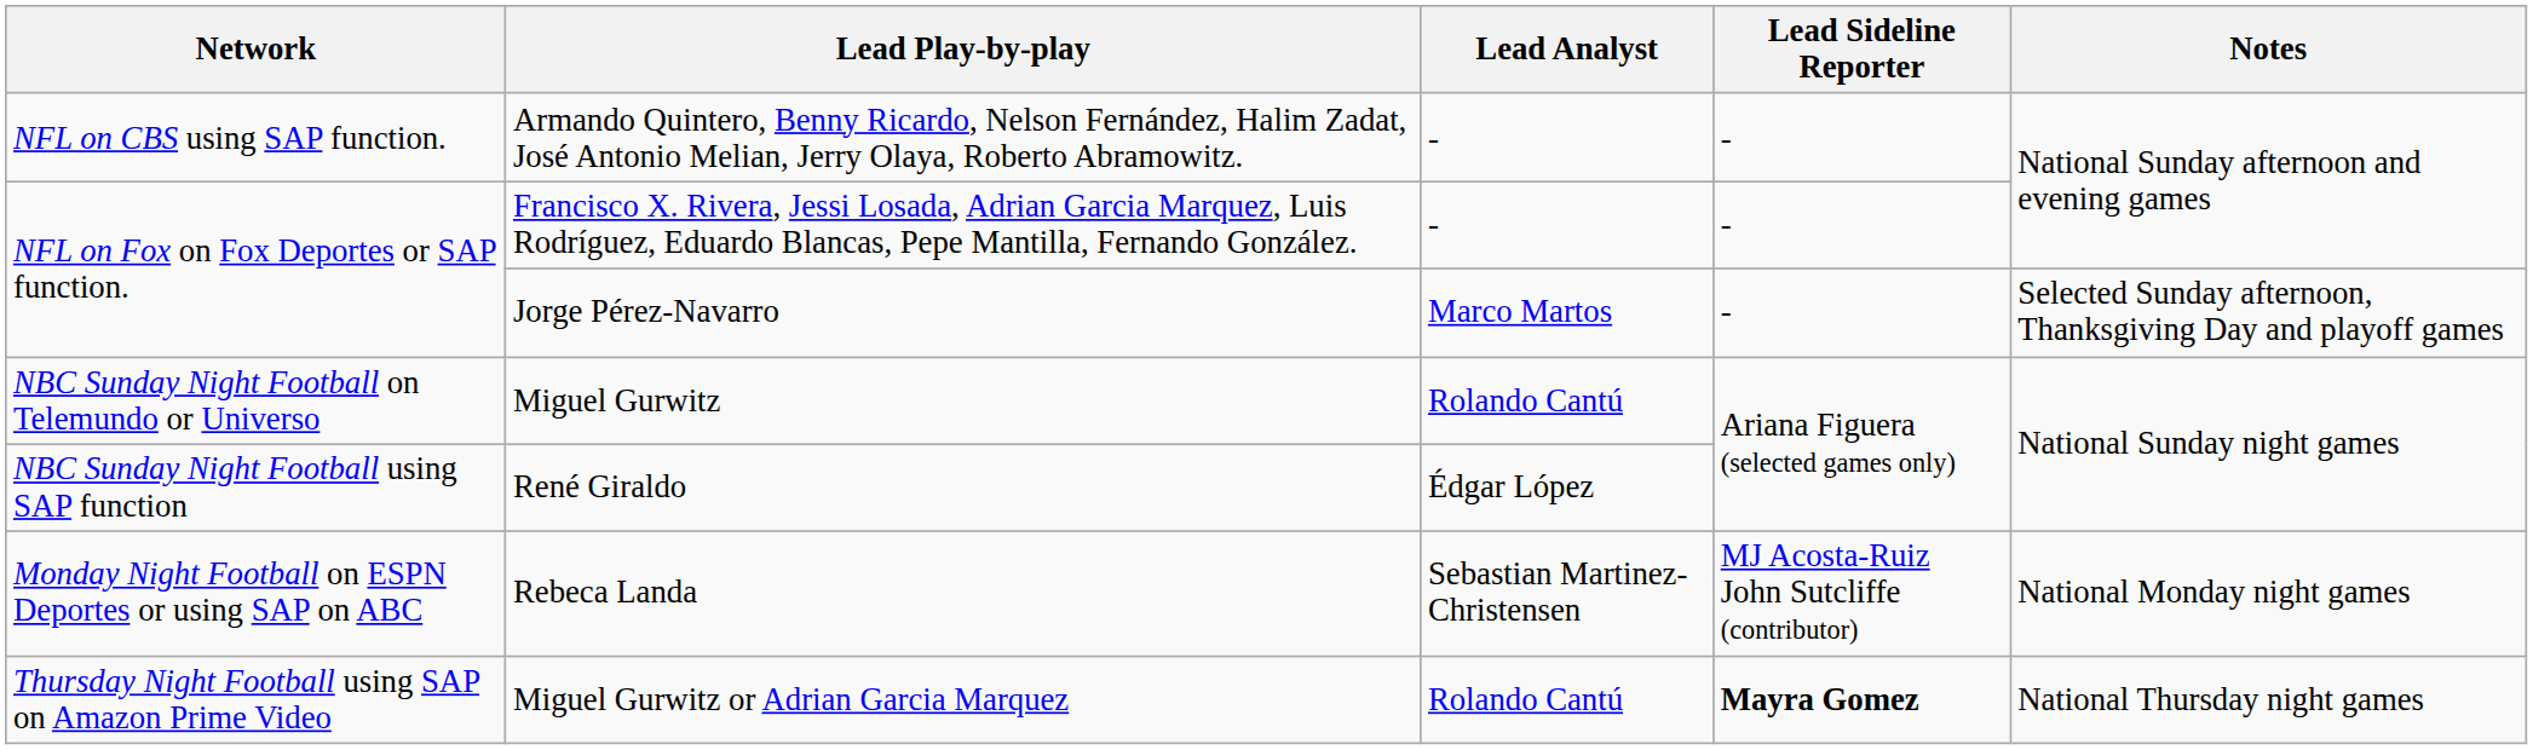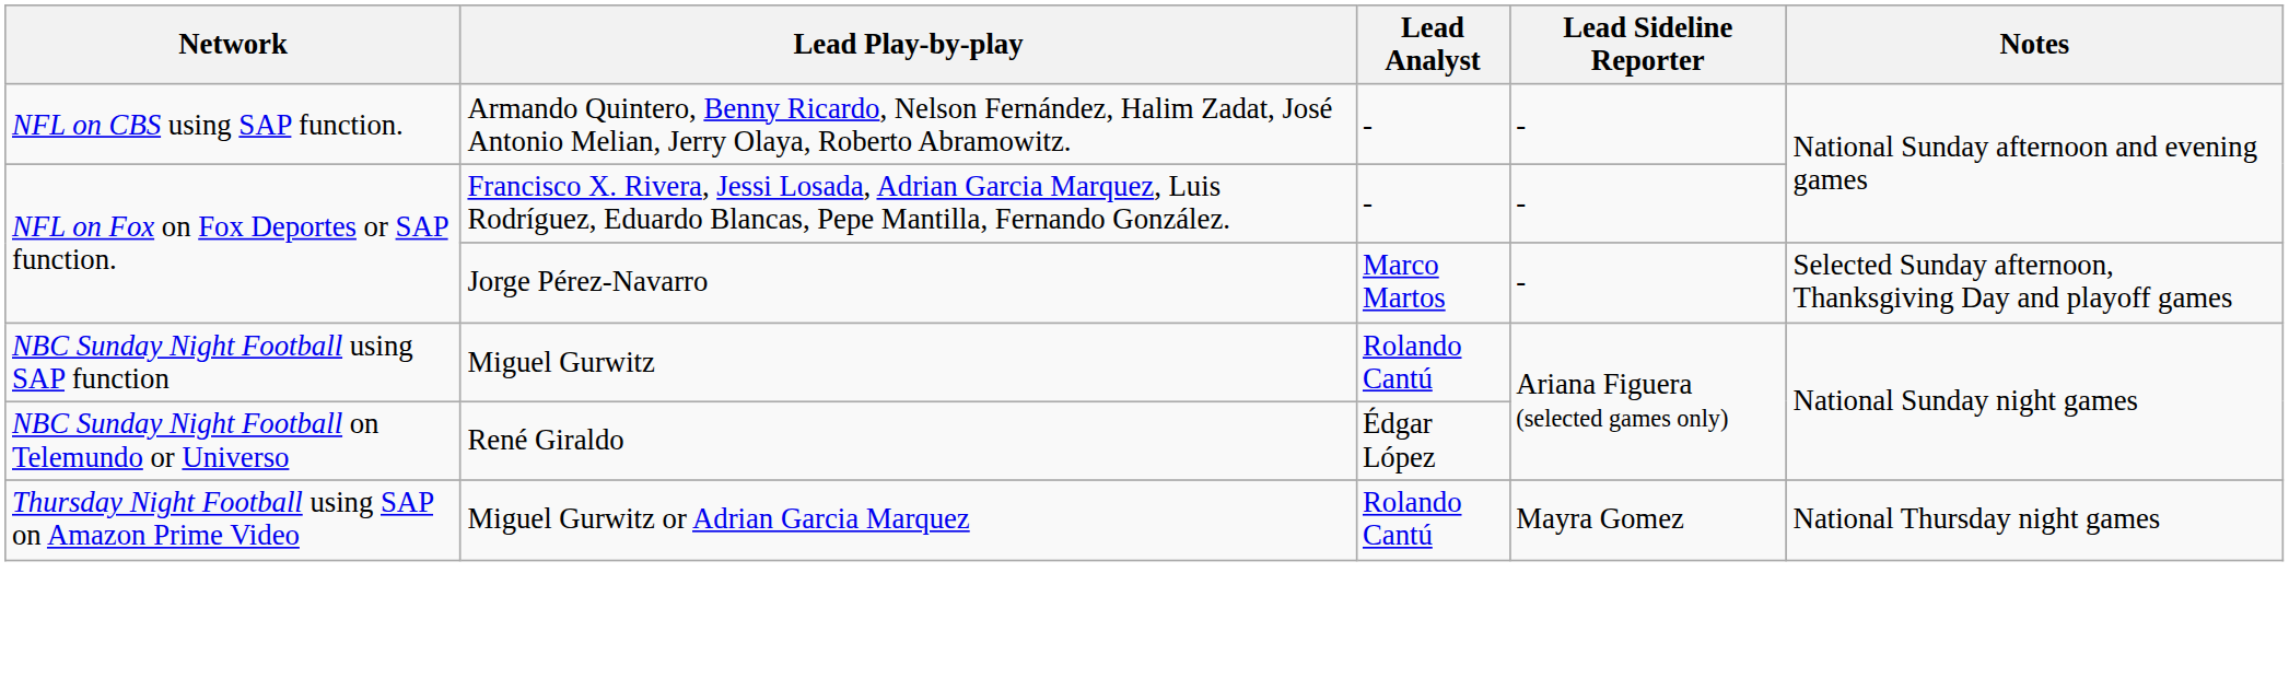 <table class="wikitable">
 <tr>
 <th>Network</th>
 <th>Lead Play-by-play</th>
 <th>Lead Analyst</th>
 <th>Lead Sideline Reporter</th>
 <th>Notes</th>
 </tr>
 <tr>
 <td><em><a href='#'>NFL on CBS</a></em> using <a href='#'>SAP</a> function.</td>
 <td>Armando Quintero, <a href='#'>Benny Ricardo</a>, Nelson Fernández, Halim Zadat, José Antonio Melian, Jerry Olaya, Roberto Abramowitz.</td>
 <td>-</td>
 <td>-</td>
 <td rowspan=2>National Sunday afternoon and evening games</td>
 </tr>
 <tr>
 <td rowspan="2"><em><a href='#'>NFL on Fox</a></em> on <a href='#'>Fox Deportes</a> or <a href='#'>SAP</a> function.</td>
 <td><a href='#'>Francisco X. Rivera</a>, <a href='#'>Jessi Losada</a>, <a href='#'>Adrian Garcia Marquez</a>, Luis Rodríguez, Eduardo Blancas, Pepe Mantilla, Fernando González.</td>
 <td>-</td>
 <td>-</td>
 </tr>
 <tr>
 <td>Jorge Pérez-Navarro</td>
 <td><a href='#'>Marco Martos</a></td>
 <td>-</td>
 <td>Selected Sunday afternoon, Thanksgiving Day and playoff games</td>
 </tr>
 <tr>
-<td><em><a href='#'>NBC Sunday Night Football</a></em> on <a href='#'>Telemundo</a> or <a href='#'>Universo</a></td>
+<td><em><a href='#'>NBC Sunday Night Football</a></em> using <a href='#'>SAP</a> function</td>
 <td>Miguel Gurwitz</td>
 <td><a href='#'>Rolando Cantú</a></td>
 <td rowspan="2">Ariana Figuera <small>(selected games only)</small></td>
 <td rowspan="2">National Sunday night games</td>
 </tr>
 <tr>
-<td><em><a href='#'>NBC Sunday Night Football</a></em> using <a href='#'>SAP</a> function</td>
+<td><em><a href='#'>NBC Sunday Night Football</a></em> on <a href='#'>Telemundo</a> or <a href='#'>Universo</a></td>
 <td>René Giraldo</td>
 <td>Édgar López</td>
-</tr>
-<tr>
-<td><em><a href='#'>Monday Night Football</a></em> on <a href='#'>ESPN Deportes</a> or using <a href='#'>SAP</a> on <a href='#'>ABC</a></td>
-<td>Rebeca Landa</td>
-<td>Sebastian Martinez-Christensen</td>
-<td><a href='#'>MJ Acosta-Ruiz</a><br>John Sutcliffe <small>(contributor)</small></td>
-<td>National Monday night games</td>
 </tr>
 <tr>
 <td><em><a href='#'>Thursday Night Football</a></em> using <a href='#'>SAP</a> on <a href='#'>Amazon Prime Video</a></td>
 <td>Miguel Gurwitz or <a href='#'>Adrian Garcia Marquez</a></td>
 <td><a href='#'>Rolando Cantú</a></td>
-<td><strong>Mayra Gomez</strong></td>
+<td>Mayra Gomez</td>
 <td>National Thursday night games</td>
 </tr>
 </table>
